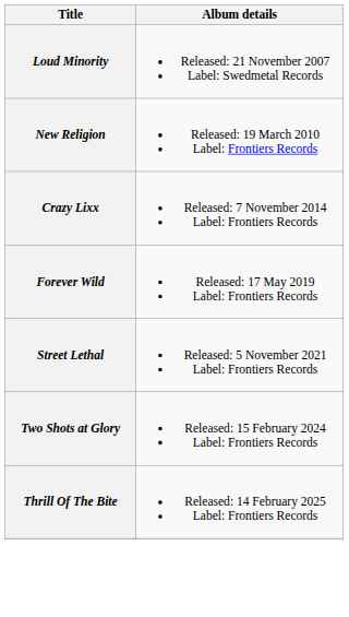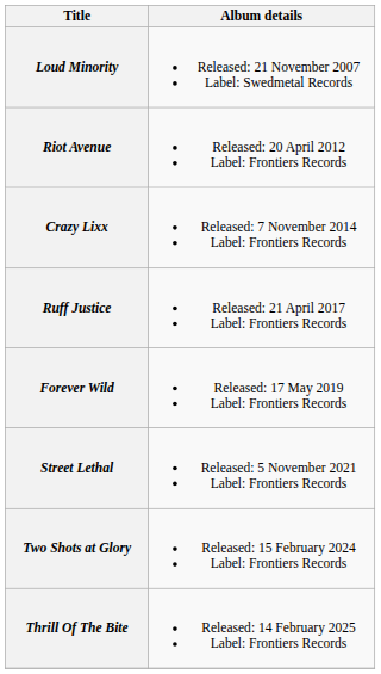 <table class="wikitable plainrowheaders" style="text-align:center;" border="1">
 <tr>
 <th scope="col" style="width:10em;">Title</th>
 <th scope="col" style="width:16em;">Album details</th>
 </tr>
 <tr>
 <th scope="row"><em>Loud Minority</em></th>
 <td><br><ul><li>Released: 21 November 2007</li><li>Label: Swedmetal Records</li></ul></td>
 </tr>
 <tr>
-<th scope="row"><em>New Religion</em></th>
-<td><br><ul><li>Released: 19 March 2010</li><li>Label: <a href='#'>Frontiers Records</a></li></ul></td>
+<th scope="row"><em>Riot Avenue</em></th>
+<td><br><ul><li>Released: 20 April 2012</li><li>Label: Frontiers Records</li></ul></td>
 </tr>
 <tr>
 <th scope="row"><em>Crazy Lixx</em></th>
 <td><br><ul><li>Released: 7 November 2014</li><li>Label: Frontiers Records</li></ul></td>
+</tr>
+<tr>
+<th scope="row"><em>Ruff Justice</em></th>
+<td><br><ul><li>Released: 21 April 2017</li><li>Label: Frontiers Records</li></ul></td>
 </tr>
 <tr>
 <th scope="row"><em>Forever Wild</em></th>
 <td><br><ul><li>Released: 17 May 2019</li><li>Label: Frontiers Records</li></ul></td>
 </tr>
 <tr>
 <th scope="row"><em>Street Lethal</em></th>
 <td><br><ul><li>Released: 5 November 2021</li><li>Label: Frontiers Records</li></ul></td>
 </tr>
 <tr>
 <th scope="row"><em>Two Shots at Glory</em></th>
 <td><br><ul><li>Released: 15 February 2024</li><li>Label: Frontiers Records</li></ul></td>
 </tr>
 <tr>
 <th scope="row"><em>Thrill Of The Bite</em></th>
 <td><br><ul><li>Released: 14 February 2025</li><li>Label: Frontiers Records</li></ul></td>
 </tr>
 <tr>
 </tr>
 </table>
